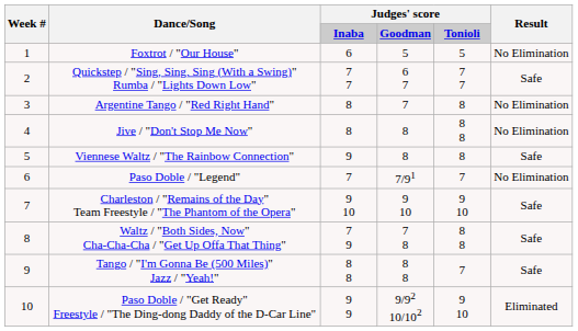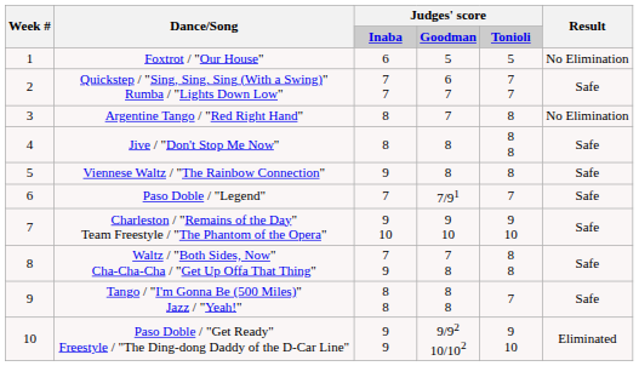 <table class="wikitable">
 <tr style="text-align: center;">
 <th rowspan="2">Week #</th>
 <th rowspan="2">Dance/Song</th>
 <th colspan="3">Judges' score</th>
 <th rowspan="2">Result</th>
 </tr>
 <tr style="text-align: center; background: #ccc;">
 <td style="width:10%; "><strong><a href='#'>Inaba</a></strong></td>
 <td style="width:10%; "><strong><a href='#'>Goodman</a></strong></td>
 <td style="width:10%; "><strong><a href='#'>Tonioli</a></strong></td>
 </tr>
 <tr style="text-align:center; background: #faf6f6;">
 <td>1</td>
 <td><a href='#'>Foxtrot</a> / "<a href='#'>Our House</a>"</td>
 <td>6</td>
 <td>5</td>
 <td>5</td>
 <td>No Elimination</td>
 </tr>
 <tr style="text-align:center; background: #faf6f6;">
 <td>2</td>
 <td><a href='#'>Quickstep</a> / "<a href='#'>Sing, Sing, Sing (With a Swing)</a>"<br><a href='#'>Rumba</a> / "<a href='#'>Lights Down Low</a>"</td>
 <td>7<br>7</td>
 <td>6<br>7</td>
 <td>7<br>7</td>
 <td>Safe</td>
 </tr>
 <tr style="text-align:center; background: #faf6f6;">
 <td>3</td>
 <td><a href='#'>Argentine Tango</a> / "<a href='#'>Red Right Hand</a>"</td>
 <td>8</td>
 <td>7</td>
 <td>8</td>
 <td>No Elimination</td>
 </tr>
 <tr style="text-align:center; background: #faf6f6;">
 <td>4</td>
 <td><a href='#'>Jive</a> / "<a href='#'>Don't Stop Me Now</a>"</td>
 <td>8</td>
 <td>8</td>
 <td>8<br>8</td>
-<td>No Elimination</td>
+<td>Safe</td>
 </tr>
 <tr style="text-align:center; background: #faf6f6;">
 <td>5</td>
 <td><a href='#'>Viennese Waltz</a> / "<a href='#'>The Rainbow Connection</a>"</td>
 <td>9</td>
 <td>8</td>
 <td>8</td>
 <td>Safe</td>
 </tr>
 <tr style="text-align:center; background: #faf6f6;">
 <td>6</td>
 <td><a href='#'>Paso Doble</a> / "Legend"</td>
 <td>7</td>
 <td>7/9<sup>1</sup></td>
 <td>7</td>
-<td>No Elimination</td>
+<td>Safe</td>
 </tr>
 <tr style="text-align:center; background: #faf6f6;">
 <td>7</td>
 <td><a href='#'>Charleston</a> / "<a href='#'>Remains of the Day</a>"<br>Team Freestyle / "<a href='#'>The Phantom of the Opera</a>"</td>
 <td>9<br>10</td>
 <td>9<br>10</td>
 <td>9<br>10</td>
 <td>Safe</td>
 </tr>
 <tr style="text-align:center; background: #faf6f6;">
 <td>8</td>
 <td><a href='#'>Waltz</a> / "<a href='#'>Both Sides, Now</a>"<br><a href='#'>Cha-Cha-Cha</a> / "<a href='#'>Get Up Offa That Thing</a>"</td>
 <td>7<br>9</td>
 <td>7<br>8</td>
 <td>8<br>8</td>
 <td>Safe</td>
 </tr>
 <tr style="text-align:center; background: #faf6f6;">
 <td>9</td>
 <td><a href='#'>Tango</a> / "<a href='#'>I'm Gonna Be (500 Miles)</a>"<br><a href='#'>Jazz</a> / "<a href='#'>Yeah!</a>"</td>
 <td>8<br>8</td>
 <td>8<br>8</td>
 <td>7</td>
 <td>Safe</td>
 </tr>
 <tr style="text-align:center; background: #faf6f6;">
 <td>10</td>
 <td><a href='#'>Paso Doble</a> / "Get Ready"<br><a href='#'>Freestyle</a> / "The Ding-dong Daddy of the D-Car Line"</td>
 <td>9<br>9</td>
 <td>9/9<sup>2</sup><br>10/10<sup>2</sup></td>
 <td>9<br>10</td>
 <td>Eliminated</td>
 </tr>
 </table>
